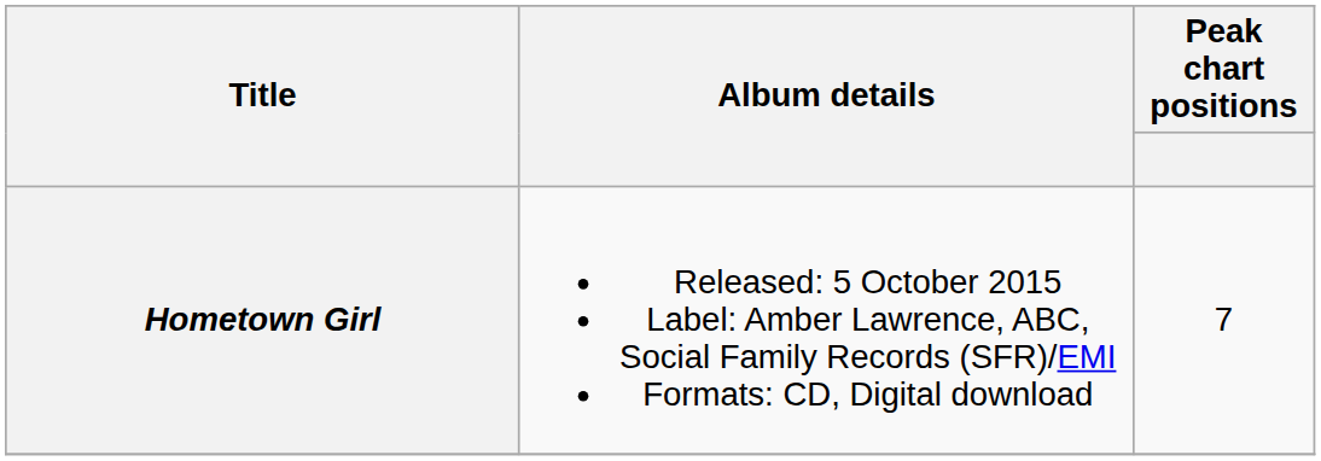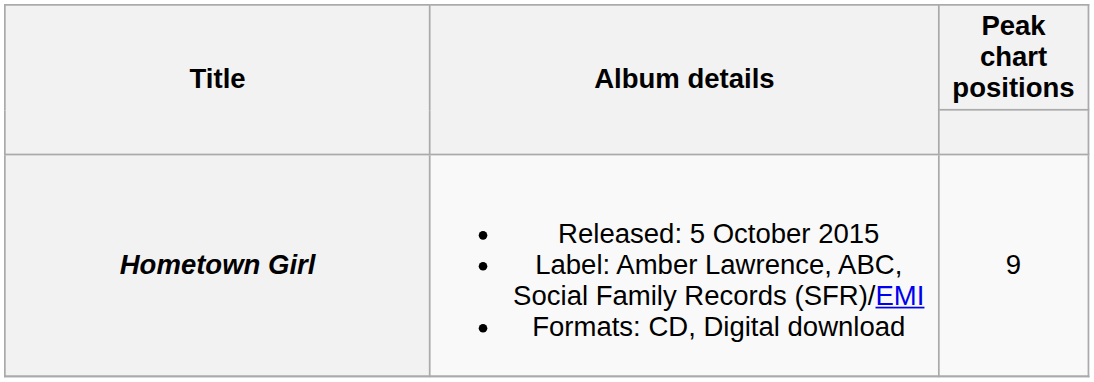 <table class="wikitable plainrowheaders" style="text-align:center">
 <tr>
 <th scope="col" rowspan="2" scope="col" style="width:15em;">Title</th>
 <th scope="col" rowspan="2" scope="col" style="width:18em;">Album details</th>
 <th scope="col" colspan="2" style="width:5em;">Peak chart<br>positions</th>
 </tr>
 <tr>
 <th scope="col" style="text-align:center;"><br></th>
 </tr>
 <tr>
 <th scope="row"><em>Hometown Girl</em></th>
 <td><br><ul><li>Released: 5 October 2015</li><li>Label: Amber Lawrence, ABC, Social Family Records (SFR)/<a href='#'>EMI</a> </li><li>Formats: CD, Digital download</li></ul></td>
-<td>7</td>
+<td>9</td>
 </tr>
 <tr>
 </tr>
 </table>
